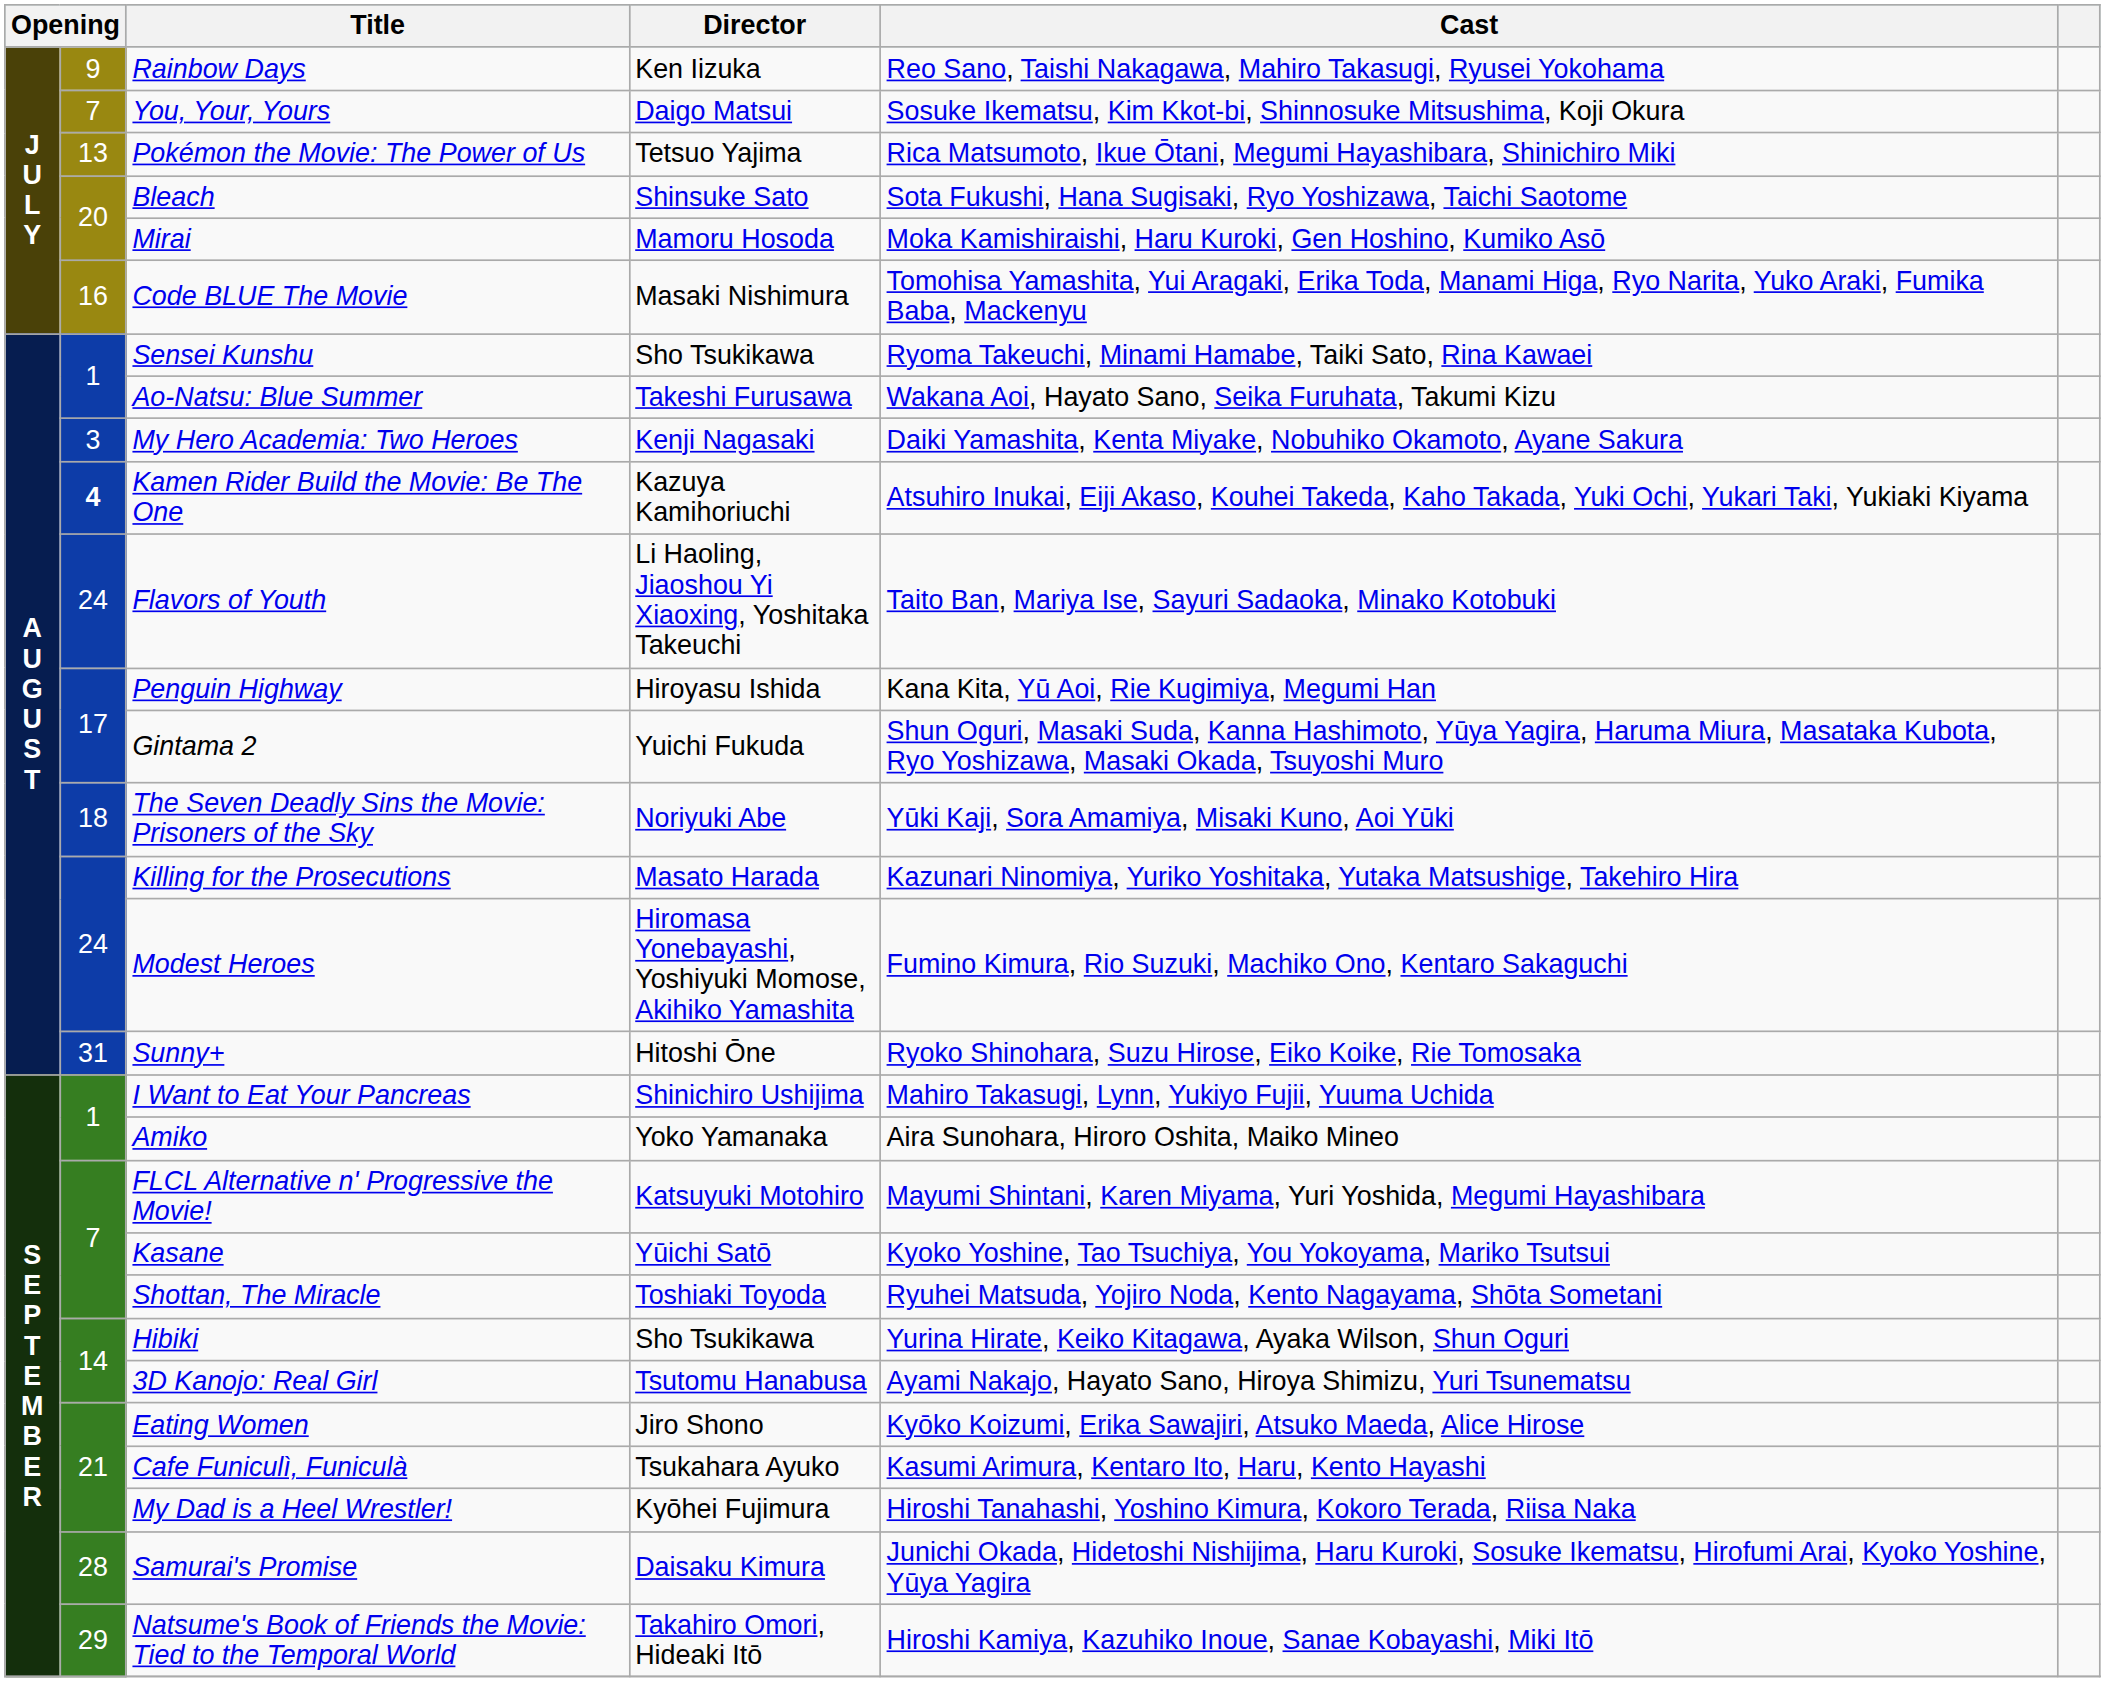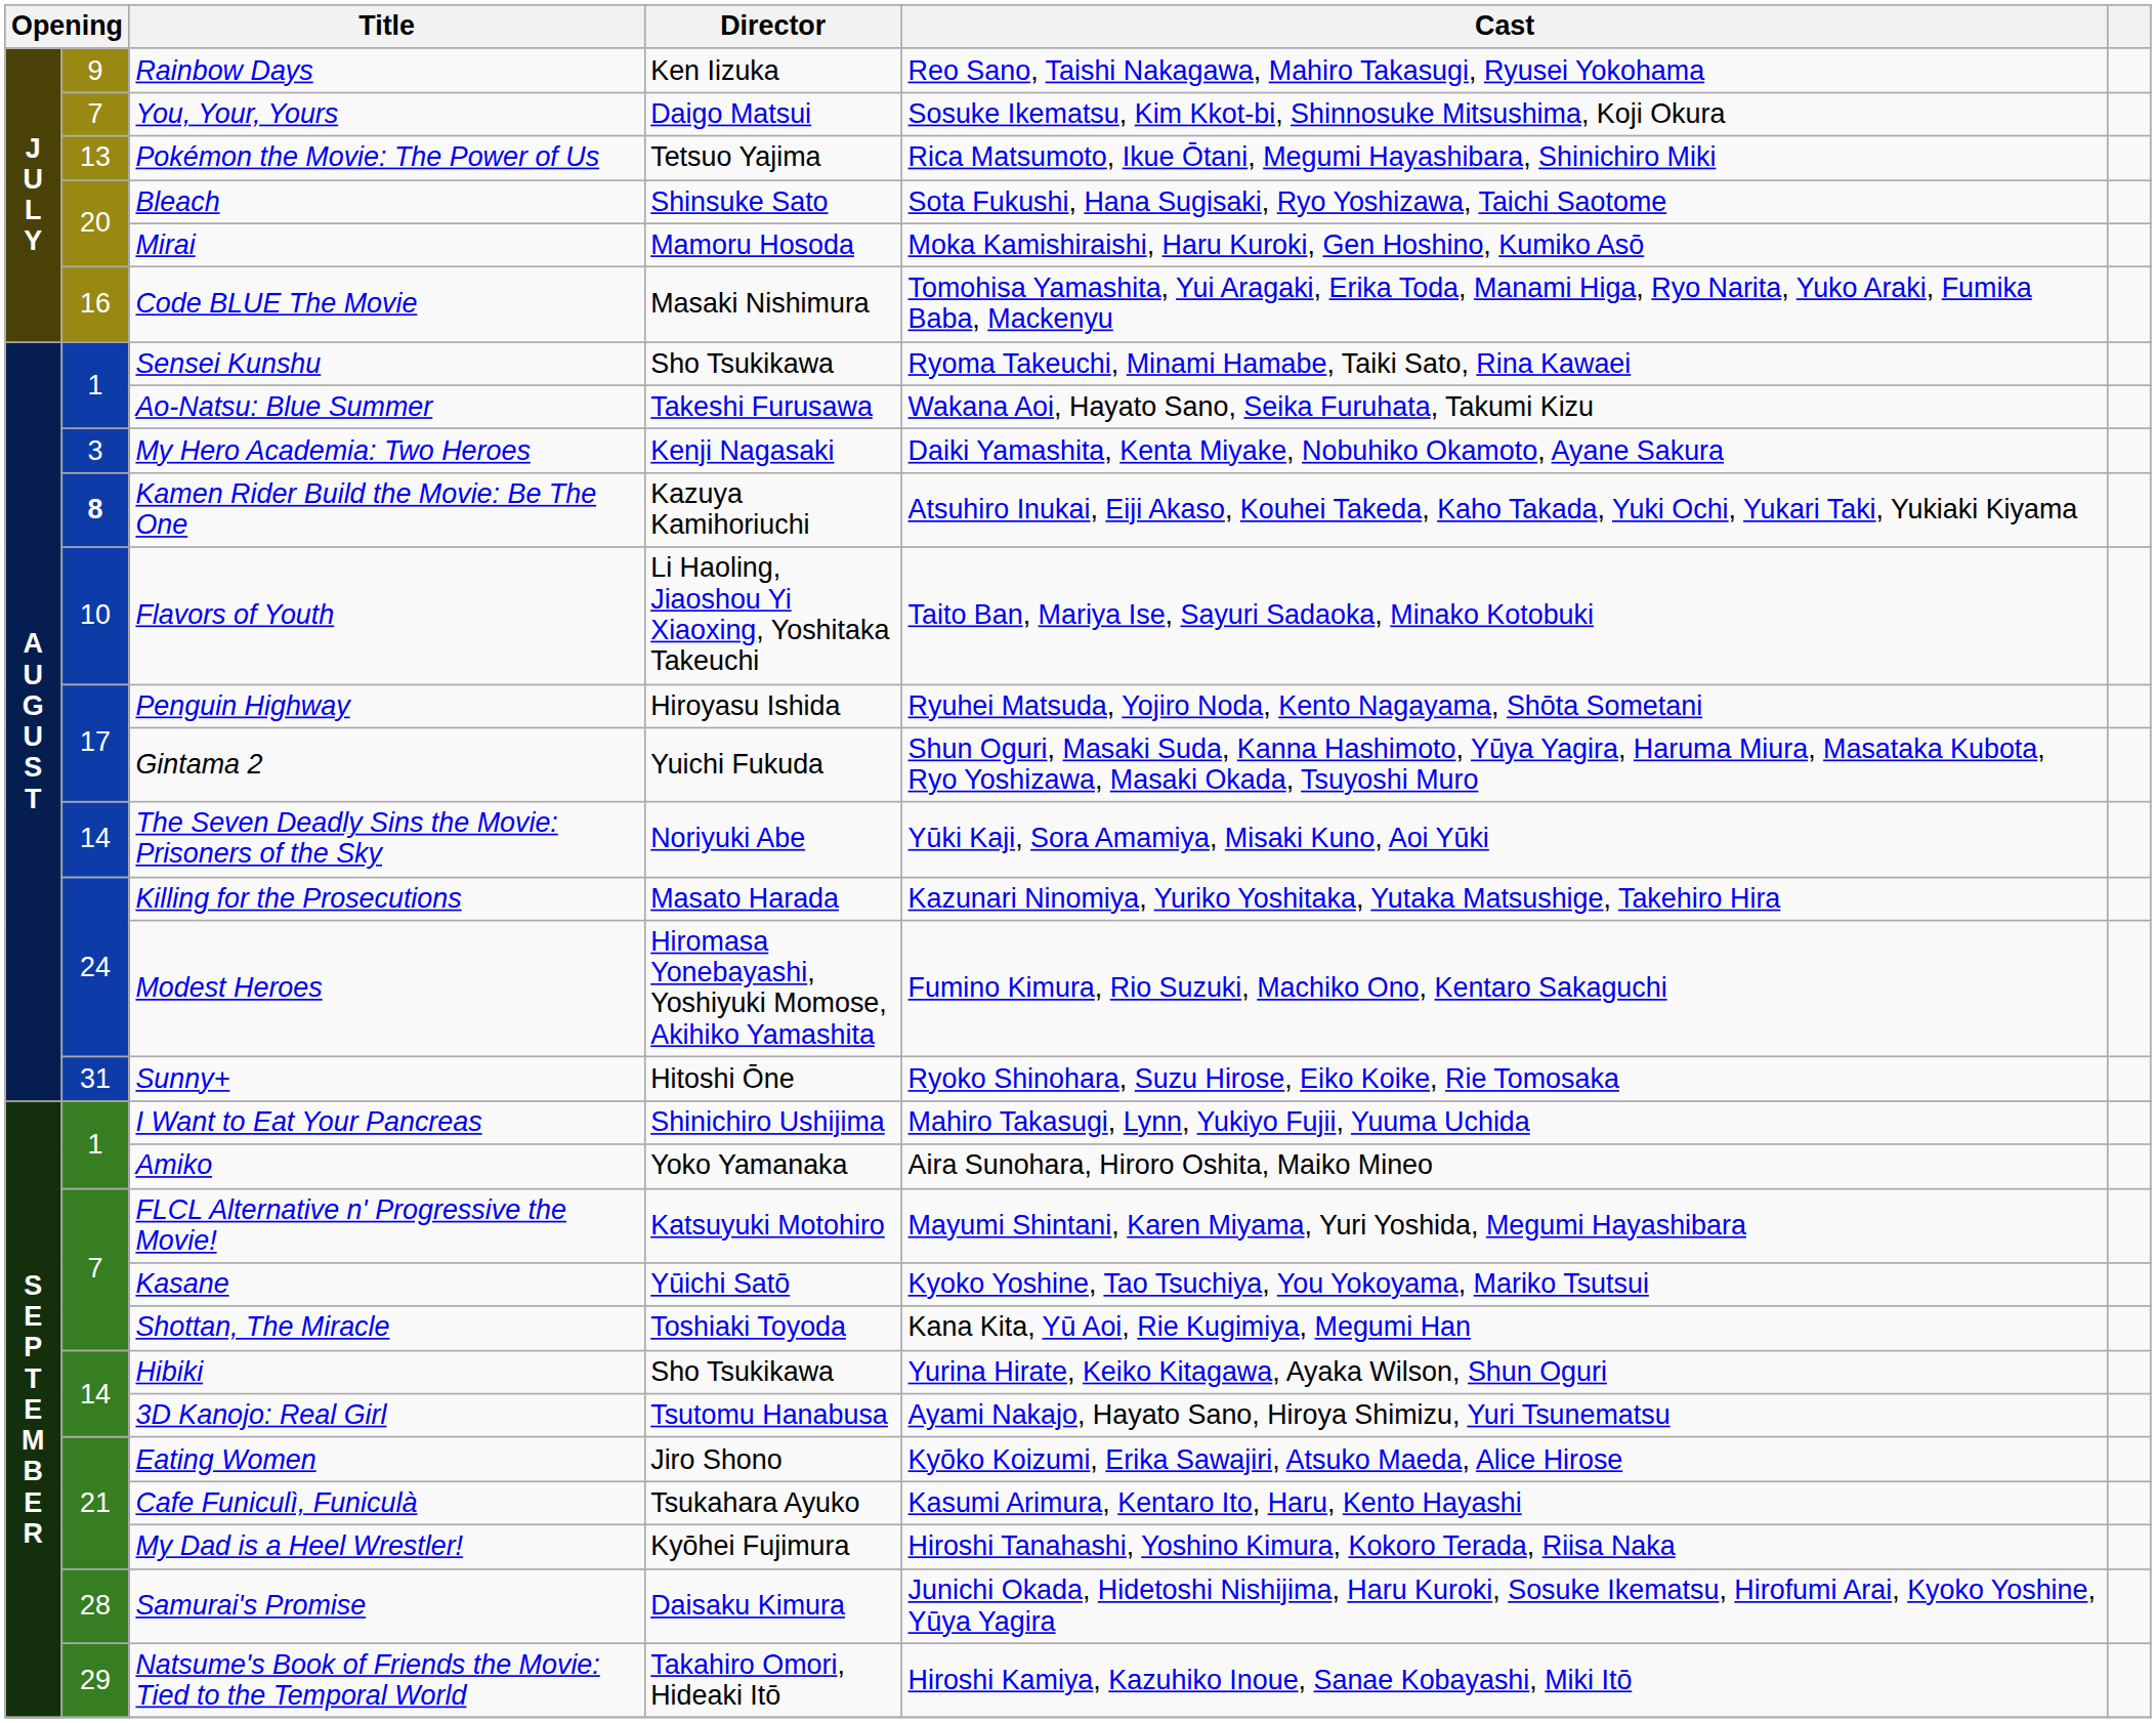 <table class="wikitable">
 <tr style="background:#b0e0e6; text-align:center;">
 <th colspan="2">Opening</th>
 <th style="width:24%;">Title</th>
 <th style="width:12%">Director</th>
 <th>Cast</th>
 <th style="width:2%;"></th>
 </tr>
 <tr>
 <th rowspan="6" style="text-align:center; background:#4A4108; color:white;">J<br>U<br>L<br>Y</th>
 <td rowspan="1" style="text-align:center; background:#998811; color:white;">9</td>
 <td><em><a href='#'>Rainbow Days</a></em></td>
 <td>Ken Iizuka</td>
 <td><a href='#'>Reo Sano</a>, <a href='#'>Taishi Nakagawa</a>, <a href='#'>Mahiro Takasugi</a>, <a href='#'>Ryusei Yokohama</a></td>
 <td></td>
 </tr>
 <tr>
 <td rowspan="1" style="text-align:center; background:#998811; color:white;">7</td>
 <td><em><a href='#'>You, Your, Yours</a></em></td>
 <td><a href='#'>Daigo Matsui</a></td>
 <td><a href='#'>Sosuke Ikematsu</a>, <a href='#'>Kim Kkot-bi</a>, <a href='#'>Shinnosuke Mitsushima</a>, Koji Okura</td>
 <td></td>
 </tr>
 <tr>
 <td rowspan="1" style="text-align:center; background:#998811; color:white;">13</td>
 <td><em><a href='#'>Pokémon the Movie: The Power of Us</a></em></td>
 <td>Tetsuo Yajima</td>
 <td><a href='#'>Rica Matsumoto</a>, <a href='#'>Ikue Ōtani</a>, <a href='#'>Megumi Hayashibara</a>, <a href='#'>Shinichiro Miki</a></td>
 <td></td>
 </tr>
 <tr>
 <td rowspan="2" style="text-align:center; background:#998811; color:white;">20</td>
 <td><em><a href='#'>Bleach</a></em></td>
 <td><a href='#'>Shinsuke Sato</a></td>
 <td><a href='#'>Sota Fukushi</a>, <a href='#'>Hana Sugisaki</a>, <a href='#'>Ryo Yoshizawa</a>, <a href='#'>Taichi Saotome</a></td>
 <td></td>
 </tr>
 <tr>
 <td><em><a href='#'>Mirai</a></em></td>
 <td><a href='#'>Mamoru Hosoda</a></td>
 <td><a href='#'>Moka Kamishiraishi</a>, <a href='#'>Haru Kuroki</a>, <a href='#'>Gen Hoshino</a>, <a href='#'>Kumiko Asō</a></td>
 <td></td>
 </tr>
 <tr>
 <td rowspan="1" style="text-align:center; background:#998811; color:white;">16</td>
 <td><em><a href='#'>Code BLUE The Movie</a></em></td>
 <td>Masaki Nishimura</td>
 <td><a href='#'>Tomohisa Yamashita</a>, <a href='#'>Yui Aragaki</a>, <a href='#'>Erika Toda</a>, <a href='#'>Manami Higa</a>, <a href='#'>Ryo Narita</a>, <a href='#'>Yuko Araki</a>, <a href='#'>Fumika Baba</a>, <a href='#'>Mackenyu</a></td>
 <td></td>
 </tr>
 <tr>
 <th rowspan="11" style="text-align:center; background:#061D50; color:white;">A<br>U<br>G<br>U<br>S<br>T</th>
 <td rowspan="2" style="text-align:center; background:#0D3CA8; color:white;">1</td>
 <td><em><a href='#'>Sensei Kunshu</a></em></td>
 <td>Sho Tsukikawa</td>
 <td><a href='#'>Ryoma Takeuchi</a>, <a href='#'>Minami Hamabe</a>, Taiki Sato, <a href='#'>Rina Kawaei</a></td>
 <td></td>
 </tr>
 <tr>
 <td><em><a href='#'>Ao-Natsu: Blue Summer</a></em></td>
 <td><a href='#'>Takeshi Furusawa</a></td>
 <td><a href='#'>Wakana Aoi</a>, Hayato Sano, <a href='#'>Seika Furuhata</a>, Takumi Kizu</td>
 <td></td>
 </tr>
 <tr>
 <td rowspan="1" style="text-align:center; background:#0D3CA8; color:white;">3</td>
 <td><em><a href='#'>My Hero Academia: Two Heroes</a></em></td>
 <td><a href='#'>Kenji Nagasaki</a></td>
 <td><a href='#'>Daiki Yamashita</a>, <a href='#'>Kenta Miyake</a>, <a href='#'>Nobuhiko Okamoto</a>, <a href='#'>Ayane Sakura</a></td>
 <td></td>
 </tr>
 <tr>
-<th style="text-align:center; background:#0D3CA8; color:white;">4</th>
+<th style="text-align:center; background:#0D3CA8; color:white;">8</th>
 <td><em><a href='#'>Kamen Rider Build the Movie: Be The One</a></em></td>
 <td>Kazuya Kamihoriuchi</td>
 <td><a href='#'>Atsuhiro Inukai</a>, <a href='#'>Eiji Akaso</a>, <a href='#'>Kouhei Takeda</a>, <a href='#'>Kaho Takada</a>, <a href='#'>Yuki Ochi</a>, <a href='#'>Yukari Taki</a>, Yukiaki Kiyama</td>
 <td></td>
 </tr>
 <tr>
-<td rowspan="1" style="text-align:center; background:#0D3CA8; color:white;">24</td>
+<td rowspan="1" style="text-align:center; background:#0D3CA8; color:white;">10</td>
 <td><em><a href='#'>Flavors of Youth</a></em></td>
 <td>Li Haoling, <a href='#'>Jiaoshou Yi Xiaoxing</a>, Yoshitaka Takeuchi</td>
 <td><a href='#'>Taito Ban</a>, <a href='#'>Mariya Ise</a>, <a href='#'>Sayuri Sadaoka</a>, <a href='#'>Minako Kotobuki</a></td>
 <td></td>
 </tr>
 <tr>
 <td rowspan="2" style="text-align:center; background:#0D3CA8; color:white;">17</td>
 <td><em><a href='#'>Penguin Highway</a></em></td>
 <td>Hiroyasu Ishida</td>
-<td>Kana Kita, <a href='#'>Yū Aoi</a>, <a href='#'>Rie Kugimiya</a>, <a href='#'>Megumi Han</a></td>
+<td><a href='#'>Ryuhei Matsuda</a>, <a href='#'>Yojiro Noda</a>, <a href='#'>Kento Nagayama</a>, <a href='#'>Shōta Sometani</a></td>
 <td></td>
 </tr>
 <tr>
 <td><em>Gintama 2</em></td>
 <td>Yuichi Fukuda</td>
 <td><a href='#'>Shun Oguri</a>, <a href='#'>Masaki Suda</a>, <a href='#'>Kanna Hashimoto</a>, <a href='#'>Yūya Yagira</a>, <a href='#'>Haruma Miura</a>, <a href='#'>Masataka Kubota</a>, <a href='#'>Ryo Yoshizawa</a>, <a href='#'>Masaki Okada</a>, <a href='#'>Tsuyoshi Muro</a></td>
 <td></td>
 </tr>
 <tr>
-<td rowspan="1" style="text-align:center; background:#0D3CA8; color:white;">18</td>
+<td rowspan="1" style="text-align:center; background:#0D3CA8; color:white;">14</td>
 <td><em><a href='#'>The Seven Deadly Sins the Movie: Prisoners of the Sky</a></em></td>
 <td><a href='#'>Noriyuki Abe</a></td>
 <td><a href='#'>Yūki Kaji</a>, <a href='#'>Sora Amamiya</a>, <a href='#'>Misaki Kuno</a>, <a href='#'>Aoi Yūki</a></td>
 <td></td>
 </tr>
 <tr>
 <td rowspan="2" style="text-align:center; background:#0D3CA8; color:white;">24</td>
 <td><em><a href='#'>Killing for the Prosecutions</a></em></td>
 <td><a href='#'>Masato Harada</a></td>
 <td><a href='#'>Kazunari Ninomiya</a>, <a href='#'>Yuriko Yoshitaka</a>, <a href='#'>Yutaka Matsushige</a>, <a href='#'>Takehiro Hira</a></td>
 <td></td>
 </tr>
 <tr>
 <td><em><a href='#'>Modest Heroes</a></em></td>
 <td><a href='#'>Hiromasa Yonebayashi</a>, Yoshiyuki Momose, <a href='#'>Akihiko Yamashita</a></td>
 <td><a href='#'>Fumino Kimura</a>, <a href='#'>Rio Suzuki</a>, <a href='#'>Machiko Ono</a>, <a href='#'>Kentaro Sakaguchi</a></td>
 <td></td>
 </tr>
 <tr>
 <td rowspan="1" style="text-align:center; background:#0D3CA8; color:white;">31</td>
 <td><em><a href='#'>Sunny+</a></em></td>
 <td>Hitoshi Ōne</td>
 <td><a href='#'>Ryoko Shinohara</a>, <a href='#'>Suzu Hirose</a>, <a href='#'>Eiko Koike</a>, <a href='#'>Rie Tomosaka</a></td>
 <td></td>
 </tr>
 <tr>
 <th rowspan="12" style="text-align:center; background:#142F0C; color:white;">S<br>E<br>P<br>T<br>E<br>M<br>B<br>E<br>R</th>
 <td rowspan="2" style="text-align:center; background:#367E21; color:white;">1</td>
 <td><em><a href='#'>I Want to Eat Your Pancreas</a></em></td>
 <td><a href='#'>Shinichiro Ushijima</a></td>
 <td><a href='#'>Mahiro Takasugi</a>, <a href='#'>Lynn</a>, <a href='#'>Yukiyo Fujii</a>, <a href='#'>Yuuma Uchida</a></td>
 <td></td>
 </tr>
 <tr>
 <td><em><a href='#'>Amiko</a></em></td>
 <td>Yoko Yamanaka</td>
 <td>Aira Sunohara, Hiroro Oshita, Maiko Mineo</td>
 <td></td>
 </tr>
 <tr>
 <td rowspan="3" style="text-align:center; background:#367E21; color:white;">7</td>
 <td><em><a href='#'>FLCL Alternative n' Progressive the Movie!</a></em></td>
 <td><a href='#'>Katsuyuki Motohiro</a></td>
 <td><a href='#'>Mayumi Shintani</a>, <a href='#'>Karen Miyama</a>, Yuri Yoshida, <a href='#'>Megumi Hayashibara</a></td>
 <td></td>
 </tr>
 <tr>
 <td><em><a href='#'>Kasane</a></em></td>
 <td><a href='#'>Yūichi Satō</a></td>
 <td><a href='#'>Kyoko Yoshine</a>, <a href='#'>Tao Tsuchiya</a>, <a href='#'>You Yokoyama</a>, <a href='#'>Mariko Tsutsui</a></td>
 <td></td>
 </tr>
 <tr>
 <td><em><a href='#'>Shottan, The Miracle</a></em></td>
 <td><a href='#'>Toshiaki Toyoda</a></td>
-<td><a href='#'>Ryuhei Matsuda</a>, <a href='#'>Yojiro Noda</a>, <a href='#'>Kento Nagayama</a>, <a href='#'>Shōta Sometani</a></td>
+<td>Kana Kita, <a href='#'>Yū Aoi</a>, <a href='#'>Rie Kugimiya</a>, <a href='#'>Megumi Han</a></td>
 <td></td>
 </tr>
 <tr>
 <td rowspan="2" style="text-align:center; background:#367E21; color:white;">14</td>
 <td><em><a href='#'>Hibiki</a></em></td>
 <td>Sho Tsukikawa</td>
 <td><a href='#'>Yurina Hirate</a>, <a href='#'>Keiko Kitagawa</a>, Ayaka Wilson, <a href='#'>Shun Oguri</a></td>
 <td></td>
 </tr>
 <tr>
 <td><em><a href='#'>3D Kanojo: Real Girl</a></em></td>
 <td><a href='#'>Tsutomu Hanabusa</a></td>
 <td><a href='#'>Ayami Nakajo</a>, Hayato Sano, Hiroya Shimizu, <a href='#'>Yuri Tsunematsu</a></td>
 <td></td>
 </tr>
 <tr>
 <td rowspan="3" style="text-align:center; background:#367E21; color:white;">21</td>
 <td><em><a href='#'>Eating Women</a></em></td>
 <td>Jiro Shono</td>
 <td><a href='#'>Kyōko Koizumi</a>, <a href='#'>Erika Sawajiri</a>, <a href='#'>Atsuko Maeda</a>, <a href='#'>Alice Hirose</a></td>
 <td></td>
 </tr>
 <tr>
 <td><em><a href='#'>Cafe Funiculì, Funiculà</a></em></td>
 <td>Tsukahara Ayuko</td>
 <td><a href='#'>Kasumi Arimura</a>, <a href='#'>Kentaro Ito</a>, <a href='#'>Haru</a>, <a href='#'>Kento Hayashi</a></td>
 <td></td>
 </tr>
 <tr>
 <td><em><a href='#'>My Dad is a Heel Wrestler!</a></em></td>
 <td>Kyōhei Fujimura</td>
 <td><a href='#'>Hiroshi Tanahashi</a>, <a href='#'>Yoshino Kimura</a>, <a href='#'>Kokoro Terada</a>, <a href='#'>Riisa Naka</a></td>
 <td></td>
 </tr>
 <tr>
 <td rowspan="1" style="text-align:center; background:#367E21; color:white;">28</td>
 <td><em><a href='#'>Samurai's Promise</a></em></td>
 <td><a href='#'>Daisaku Kimura</a></td>
 <td><a href='#'>Junichi Okada</a>, <a href='#'>Hidetoshi Nishijima</a>, <a href='#'>Haru Kuroki</a>, <a href='#'>Sosuke Ikematsu</a>, <a href='#'>Hirofumi Arai</a>, <a href='#'>Kyoko Yoshine</a>, <a href='#'>Yūya Yagira</a></td>
 <td></td>
 </tr>
 <tr>
 <td rowspan="1" style="text-align:center; background:#367E21; color:white;">29</td>
 <td><em><a href='#'>Natsume's Book of Friends the Movie: Tied to the Temporal World</a></em></td>
 <td><a href='#'>Takahiro Omori</a>, Hideaki Itō</td>
 <td><a href='#'>Hiroshi Kamiya</a>, <a href='#'>Kazuhiko Inoue</a>, <a href='#'>Sanae Kobayashi</a>, <a href='#'>Miki Itō</a></td>
 <td></td>
 </tr>
 <tr>
 </tr>
 </table>
